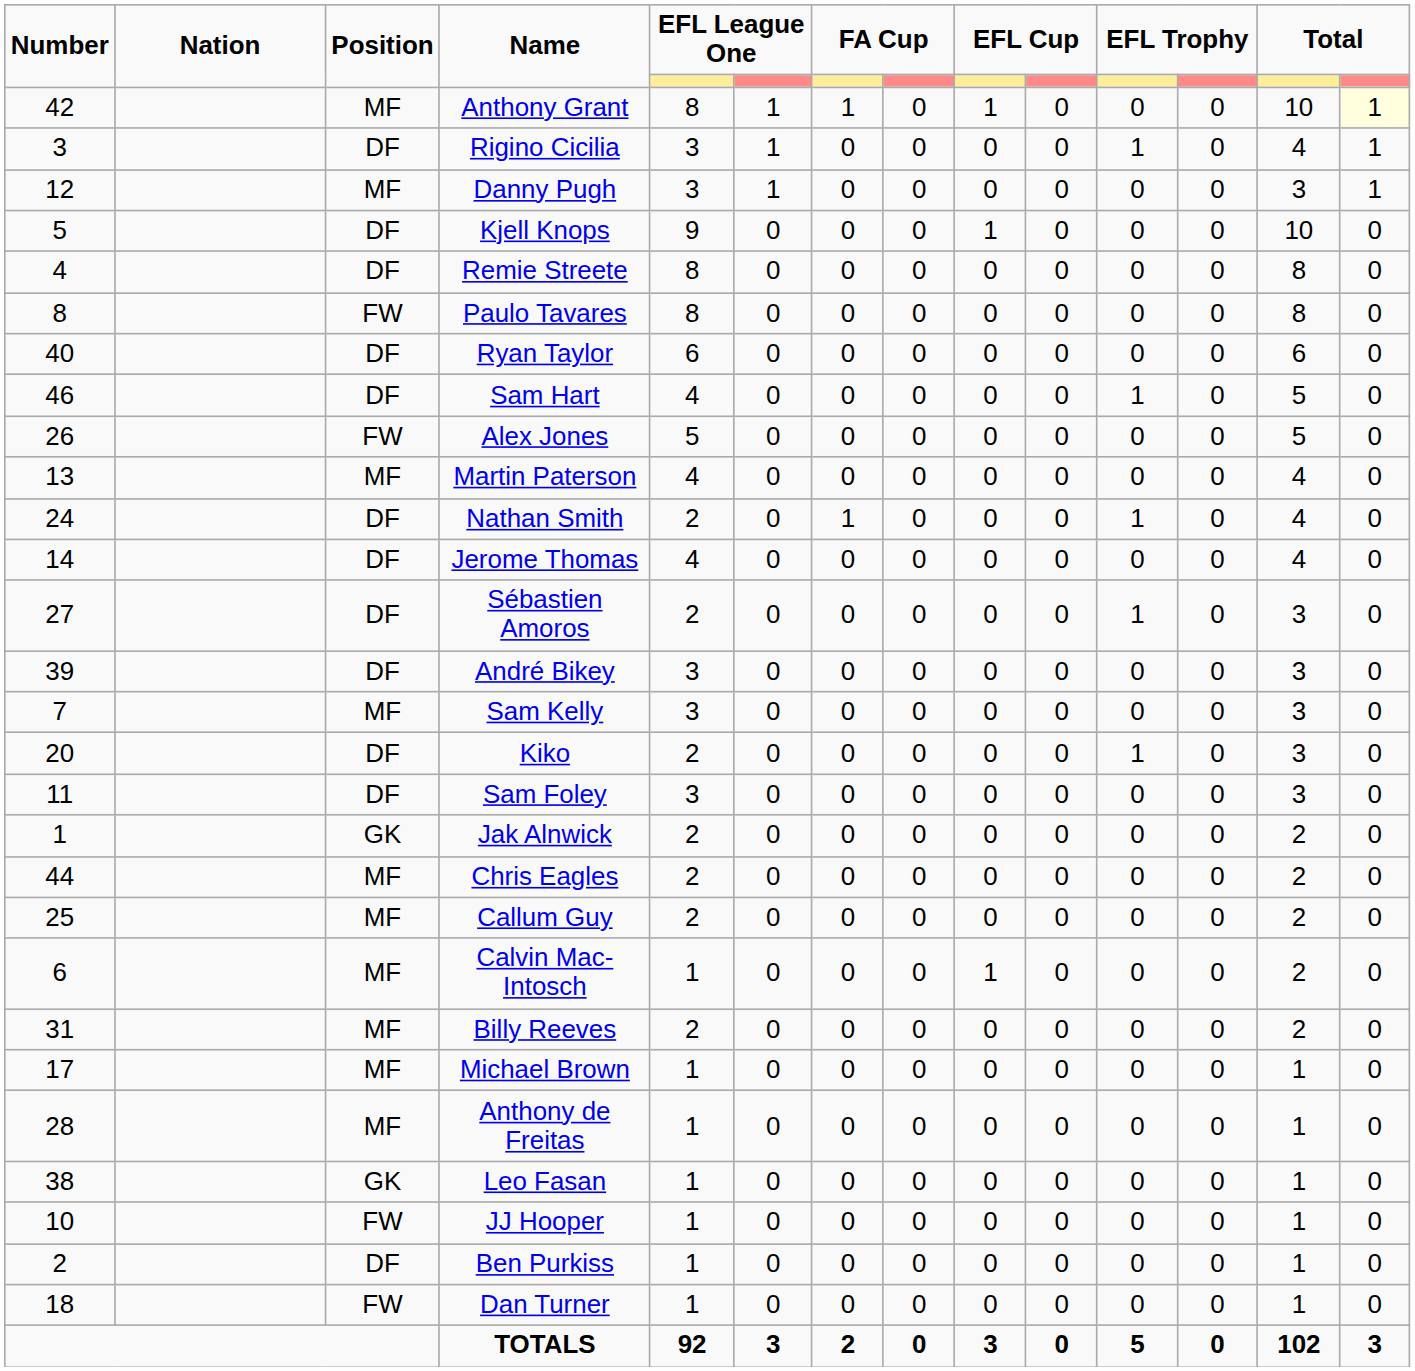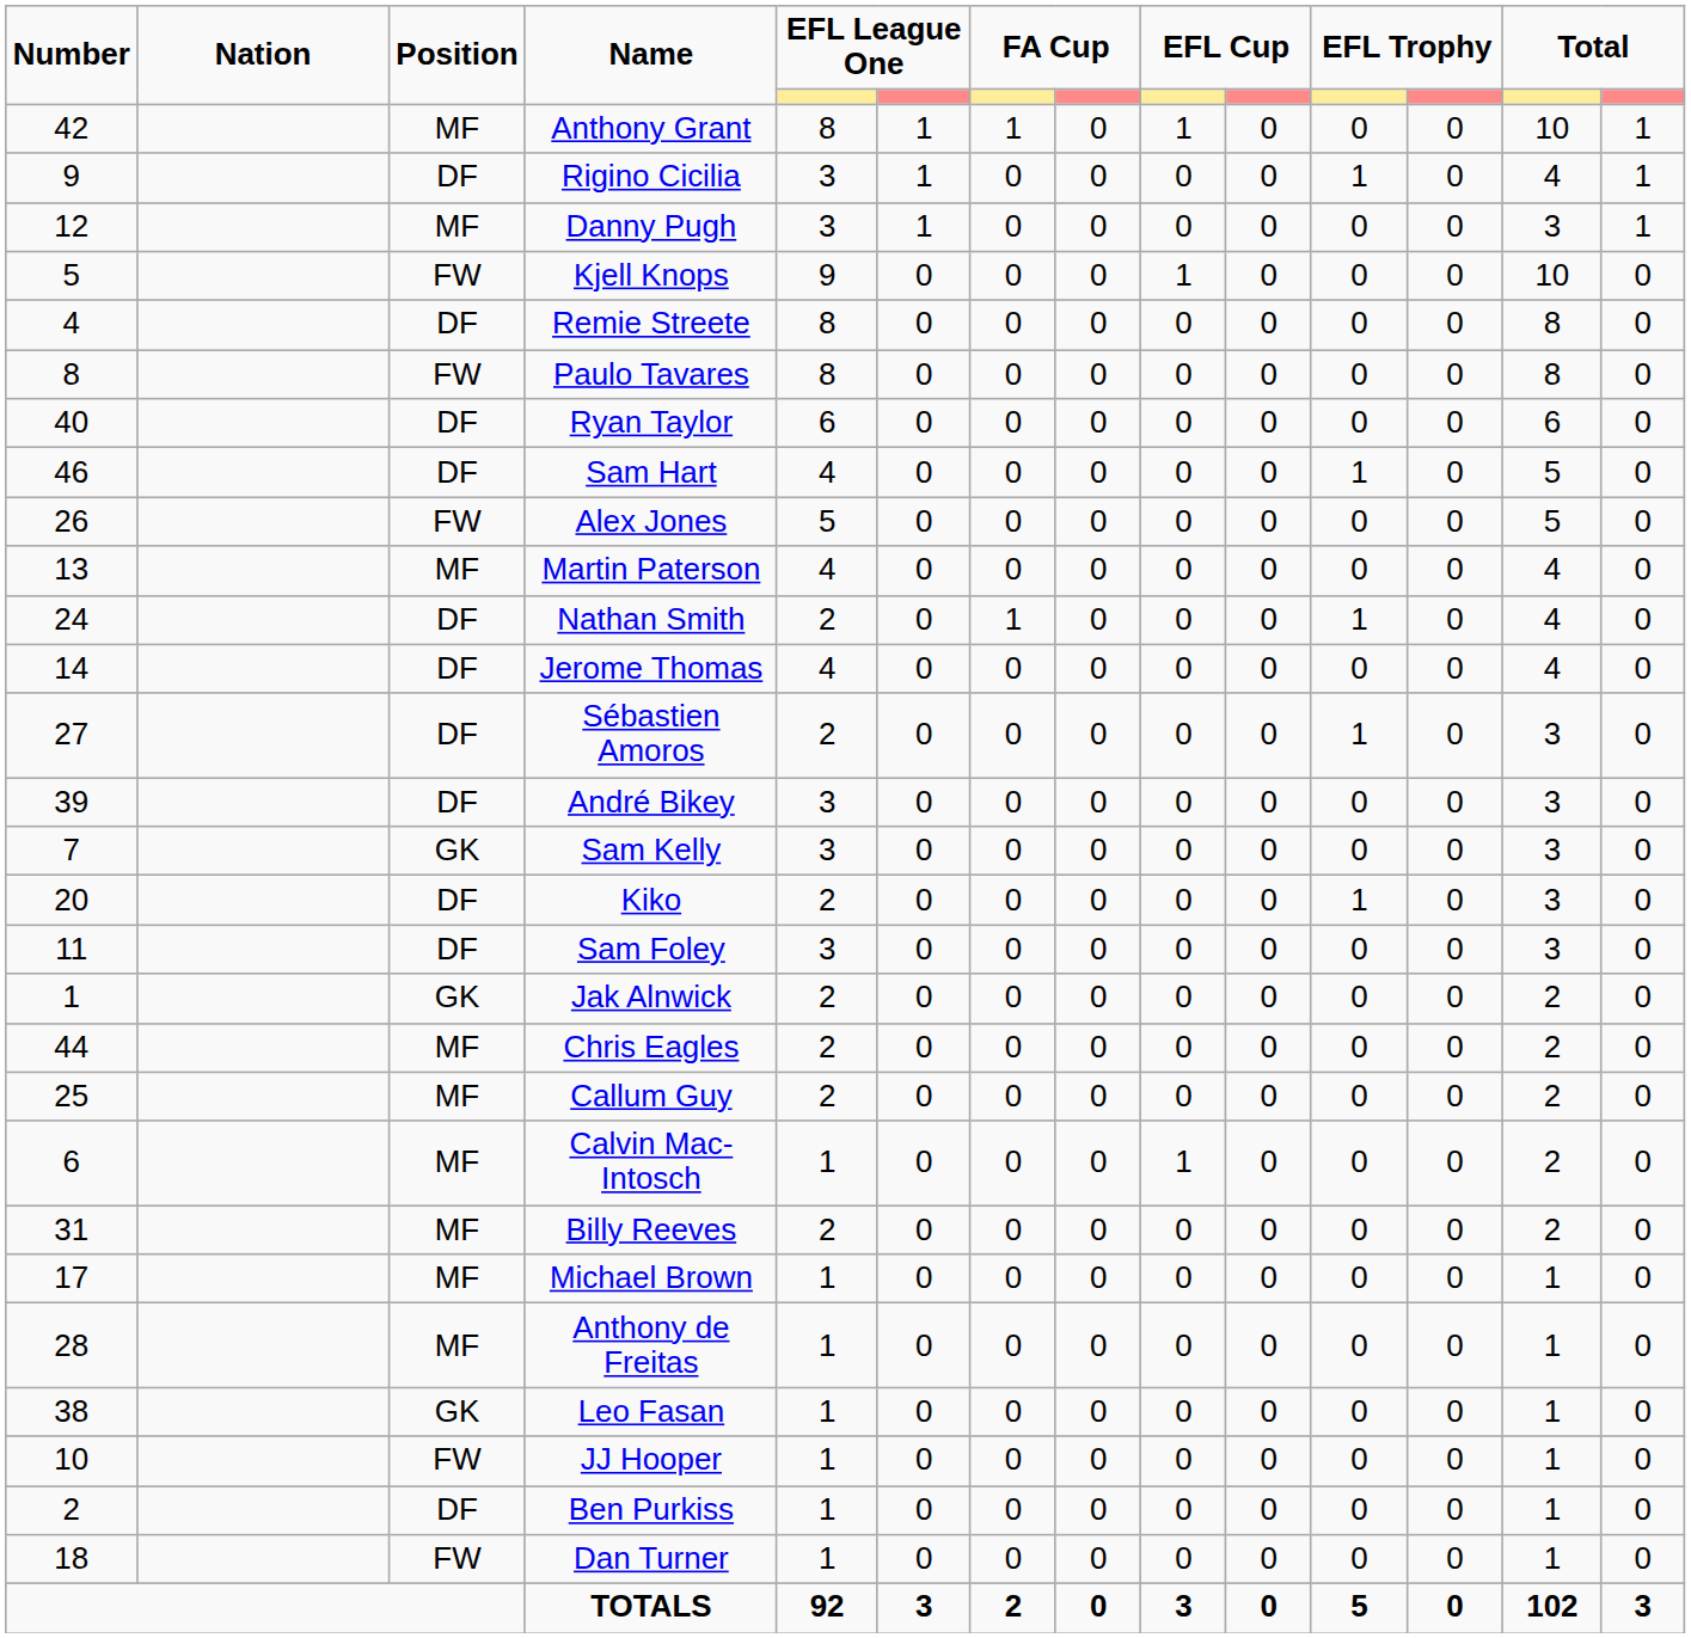 <table class="wikitable" style="font-size: 100%; text-align: center;">
 <tr>
 <td rowspan="2" width="60" align="center"><strong>Number</strong></td>
 <td rowspan="2" width="15%" align="center"><strong>Nation</strong></td>
 <td rowspan="2" width="60" align="center"><strong>Position</strong></td>
 <td rowspan="2" width="15%" align="center"><strong>Name</strong></td>
 <td colspan="2" align="center"><strong>EFL League One</strong></td>
 <td colspan="2" align="center"><strong>FA Cup</strong></td>
 <td colspan="2" align="center"><strong>EFL Cup</strong></td>
 <td colspan="2" align="center"><strong>EFL Trophy</strong></td>
 <td colspan="2" align="center"><strong>Total</strong></td>
 </tr>
 <tr>
 <th width=60 style="background: #FFEE99"></th>
 <th width=60 style="background: #FF8888"></th>
 <th width=60 style="background: #FFEE99"></th>
 <th width=60 style="background: #FF8888"></th>
 <th width=60 style="background: #FFEE99"></th>
 <th width=60 style="background: #FF8888"></th>
 <th width=60 style="background: #FFEE99"></th>
 <th width=60 style="background: #FF8888"></th>
 <th width=60 style="background: #FFEE99"></th>
 <th width=60 style="background: #FF8888"></th>
 </tr>
 <tr>
 <td>42</td>
 <td></td>
 <td>MF</td>
 <td><a href='#'>Anthony Grant</a></td>
 <td>8</td>
 <td>1</td>
 <td>1</td>
 <td>0</td>
 <td>1</td>
 <td>0</td>
 <td>0</td>
 <td>0</td>
 <td>10</td>
-<td style="background: lightyellow;">1</td>
+<td>1</td>
 </tr>
 <tr>
-<td>3</td>
+<td>9</td>
 <td></td>
 <td>DF</td>
 <td><a href='#'>Rigino Cicilia</a></td>
 <td>3</td>
 <td>1</td>
 <td>0</td>
 <td>0</td>
 <td>0</td>
 <td>0</td>
 <td>1</td>
 <td>0</td>
 <td>4</td>
 <td>1</td>
 </tr>
 <tr>
 <td>12</td>
 <td></td>
 <td>MF</td>
 <td><a href='#'>Danny Pugh</a></td>
 <td>3</td>
 <td>1</td>
 <td>0</td>
 <td>0</td>
 <td>0</td>
 <td>0</td>
 <td>0</td>
 <td>0</td>
 <td>3</td>
 <td>1</td>
 </tr>
 <tr>
 <td>5</td>
 <td></td>
-<td>DF</td>
+<td>FW</td>
 <td><a href='#'>Kjell Knops</a></td>
 <td>9</td>
 <td>0</td>
 <td>0</td>
 <td>0</td>
 <td>1</td>
 <td>0</td>
 <td>0</td>
 <td>0</td>
 <td>10</td>
 <td>0</td>
 </tr>
 <tr>
 <td>4</td>
 <td></td>
 <td>DF</td>
 <td><a href='#'>Remie Streete</a></td>
 <td>8</td>
 <td>0</td>
 <td>0</td>
 <td>0</td>
 <td>0</td>
 <td>0</td>
 <td>0</td>
 <td>0</td>
 <td>8</td>
 <td>0</td>
 </tr>
 <tr>
 <td>8</td>
 <td></td>
 <td>FW</td>
 <td><a href='#'>Paulo Tavares</a></td>
 <td>8</td>
 <td>0</td>
 <td>0</td>
 <td>0</td>
 <td>0</td>
 <td>0</td>
 <td>0</td>
 <td>0</td>
 <td>8</td>
 <td>0</td>
 </tr>
 <tr>
 <td>40</td>
 <td></td>
 <td>DF</td>
 <td><a href='#'>Ryan Taylor</a></td>
 <td>6</td>
 <td>0</td>
 <td>0</td>
 <td>0</td>
 <td>0</td>
 <td>0</td>
 <td>0</td>
 <td>0</td>
 <td>6</td>
 <td>0</td>
 </tr>
 <tr>
 <td>46</td>
 <td></td>
 <td>DF</td>
 <td><a href='#'>Sam Hart</a></td>
 <td>4</td>
 <td>0</td>
 <td>0</td>
 <td>0</td>
 <td>0</td>
 <td>0</td>
 <td>1</td>
 <td>0</td>
 <td>5</td>
 <td>0</td>
 </tr>
 <tr>
 <td>26</td>
 <td></td>
 <td>FW</td>
 <td><a href='#'>Alex Jones</a></td>
 <td>5</td>
 <td>0</td>
 <td>0</td>
 <td>0</td>
 <td>0</td>
 <td>0</td>
 <td>0</td>
 <td>0</td>
 <td>5</td>
 <td>0</td>
 </tr>
 <tr>
 <td>13</td>
 <td></td>
 <td>MF</td>
 <td><a href='#'>Martin Paterson</a></td>
 <td>4</td>
 <td>0</td>
 <td>0</td>
 <td>0</td>
 <td>0</td>
 <td>0</td>
 <td>0</td>
 <td>0</td>
 <td>4</td>
 <td>0</td>
 </tr>
 <tr>
 <td>24</td>
 <td></td>
 <td>DF</td>
 <td><a href='#'>Nathan Smith</a></td>
 <td>2</td>
 <td>0</td>
 <td>1</td>
 <td>0</td>
 <td>0</td>
 <td>0</td>
 <td>1</td>
 <td>0</td>
 <td>4</td>
 <td>0</td>
 </tr>
 <tr>
 <td>14</td>
 <td></td>
 <td>DF</td>
 <td><a href='#'>Jerome Thomas</a></td>
 <td>4</td>
 <td>0</td>
 <td>0</td>
 <td>0</td>
 <td>0</td>
 <td>0</td>
 <td>0</td>
 <td>0</td>
 <td>4</td>
 <td>0</td>
 </tr>
 <tr>
 <td>27</td>
 <td></td>
 <td>DF</td>
 <td><a href='#'>Sébastien Amoros</a></td>
 <td>2</td>
 <td>0</td>
 <td>0</td>
 <td>0</td>
 <td>0</td>
 <td>0</td>
 <td>1</td>
 <td>0</td>
 <td>3</td>
 <td>0</td>
 </tr>
 <tr>
 <td>39</td>
 <td></td>
 <td>DF</td>
 <td><a href='#'>André Bikey</a></td>
 <td>3</td>
 <td>0</td>
 <td>0</td>
 <td>0</td>
 <td>0</td>
 <td>0</td>
 <td>0</td>
 <td>0</td>
 <td>3</td>
 <td>0</td>
 </tr>
 <tr>
 <td>7</td>
 <td></td>
-<td>MF</td>
+<td>GK</td>
 <td><a href='#'>Sam Kelly</a></td>
 <td>3</td>
 <td>0</td>
 <td>0</td>
 <td>0</td>
 <td>0</td>
 <td>0</td>
 <td>0</td>
 <td>0</td>
 <td>3</td>
 <td>0</td>
 </tr>
 <tr>
 <td>20</td>
 <td></td>
 <td>DF</td>
 <td><a href='#'>Kiko</a></td>
 <td>2</td>
 <td>0</td>
 <td>0</td>
 <td>0</td>
 <td>0</td>
 <td>0</td>
 <td>1</td>
 <td>0</td>
 <td>3</td>
 <td>0</td>
 </tr>
 <tr>
 <td>11</td>
 <td></td>
 <td>DF</td>
 <td><a href='#'>Sam Foley</a></td>
 <td>3</td>
 <td>0</td>
 <td>0</td>
 <td>0</td>
 <td>0</td>
 <td>0</td>
 <td>0</td>
 <td>0</td>
 <td>3</td>
 <td>0</td>
 </tr>
 <tr>
 <td>1</td>
 <td></td>
 <td>GK</td>
 <td><a href='#'>Jak Alnwick</a></td>
 <td>2</td>
 <td>0</td>
 <td>0</td>
 <td>0</td>
 <td>0</td>
 <td>0</td>
 <td>0</td>
 <td>0</td>
 <td>2</td>
 <td>0</td>
 </tr>
 <tr>
 <td>44</td>
 <td></td>
 <td>MF</td>
 <td><a href='#'>Chris Eagles</a></td>
 <td>2</td>
 <td>0</td>
 <td>0</td>
 <td>0</td>
 <td>0</td>
 <td>0</td>
 <td>0</td>
 <td>0</td>
 <td>2</td>
 <td>0</td>
 </tr>
 <tr>
 <td>25</td>
 <td></td>
 <td>MF</td>
 <td><a href='#'>Callum Guy</a></td>
 <td>2</td>
 <td>0</td>
 <td>0</td>
 <td>0</td>
 <td>0</td>
 <td>0</td>
 <td>0</td>
 <td>0</td>
 <td>2</td>
 <td>0</td>
 </tr>
 <tr>
 <td>6</td>
 <td></td>
 <td>MF</td>
 <td><a href='#'>Calvin Mac-Intosch</a></td>
 <td>1</td>
 <td>0</td>
 <td>0</td>
 <td>0</td>
 <td>1</td>
 <td>0</td>
 <td>0</td>
 <td>0</td>
 <td>2</td>
 <td>0</td>
 </tr>
 <tr>
 <td>31</td>
 <td></td>
 <td>MF</td>
 <td><a href='#'>Billy Reeves</a></td>
 <td>2</td>
 <td>0</td>
 <td>0</td>
 <td>0</td>
 <td>0</td>
 <td>0</td>
 <td>0</td>
 <td>0</td>
 <td>2</td>
 <td>0</td>
 </tr>
 <tr>
 <td>17</td>
 <td></td>
 <td>MF</td>
 <td><a href='#'>Michael Brown</a></td>
 <td>1</td>
 <td>0</td>
 <td>0</td>
 <td>0</td>
 <td>0</td>
 <td>0</td>
 <td>0</td>
 <td>0</td>
 <td>1</td>
 <td>0</td>
 </tr>
 <tr>
 <td>28</td>
 <td></td>
 <td>MF</td>
 <td><a href='#'>Anthony de Freitas</a></td>
 <td>1</td>
 <td>0</td>
 <td>0</td>
 <td>0</td>
 <td>0</td>
 <td>0</td>
 <td>0</td>
 <td>0</td>
 <td>1</td>
 <td>0</td>
 </tr>
 <tr>
 <td>38</td>
 <td></td>
 <td>GK</td>
 <td><a href='#'>Leo Fasan</a></td>
 <td>1</td>
 <td>0</td>
 <td>0</td>
 <td>0</td>
 <td>0</td>
 <td>0</td>
 <td>0</td>
 <td>0</td>
 <td>1</td>
 <td>0</td>
 </tr>
 <tr>
 <td>10</td>
 <td></td>
 <td>FW</td>
 <td><a href='#'>JJ Hooper</a></td>
 <td>1</td>
 <td>0</td>
 <td>0</td>
 <td>0</td>
 <td>0</td>
 <td>0</td>
 <td>0</td>
 <td>0</td>
 <td>1</td>
 <td>0</td>
 </tr>
 <tr>
 <td>2</td>
 <td></td>
 <td>DF</td>
 <td><a href='#'>Ben Purkiss</a></td>
 <td>1</td>
 <td>0</td>
 <td>0</td>
 <td>0</td>
 <td>0</td>
 <td>0</td>
 <td>0</td>
 <td>0</td>
 <td>1</td>
 <td>0</td>
 </tr>
 <tr>
 <td>18</td>
 <td></td>
 <td>FW</td>
 <td><a href='#'>Dan Turner</a></td>
 <td>1</td>
 <td>0</td>
 <td>0</td>
 <td>0</td>
 <td>0</td>
 <td>0</td>
 <td>0</td>
 <td>0</td>
 <td>1</td>
 <td>0</td>
 </tr>
 <tr>
 <td colspan="3"></td>
 <td><strong>TOTALS</strong></td>
 <td><strong>92</strong></td>
 <td><strong>3</strong></td>
 <td><strong>2</strong></td>
 <td><strong>0</strong></td>
 <td><strong>3</strong></td>
 <td><strong>0</strong></td>
 <td><strong>5</strong></td>
 <td><strong>0</strong></td>
 <td><strong>102</strong></td>
 <td><strong>3</strong></td>
 </tr>
 </table>
